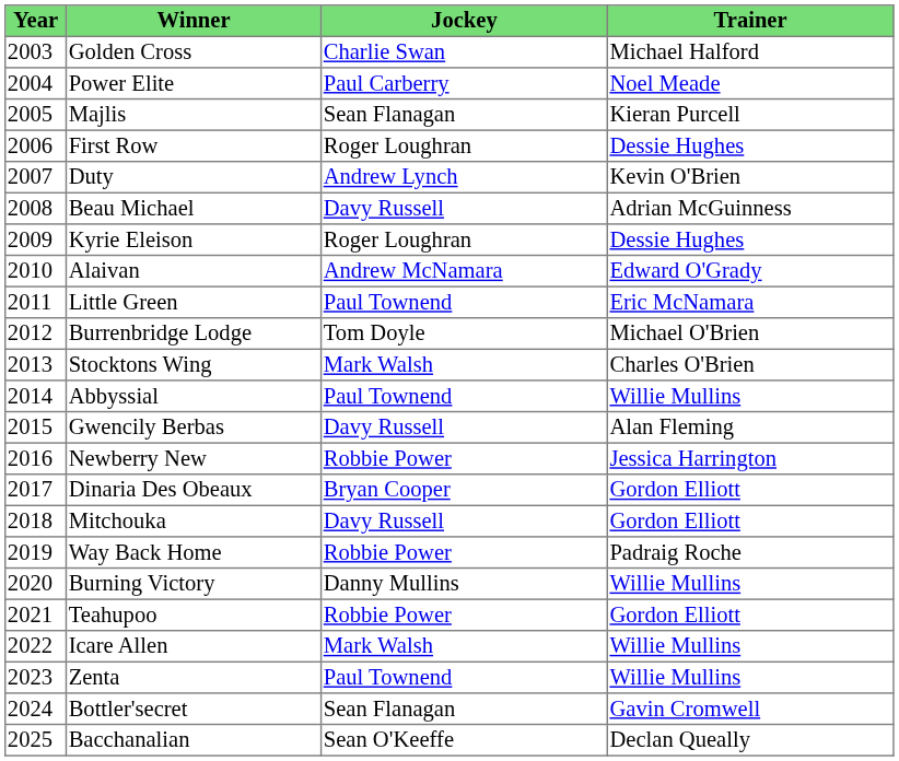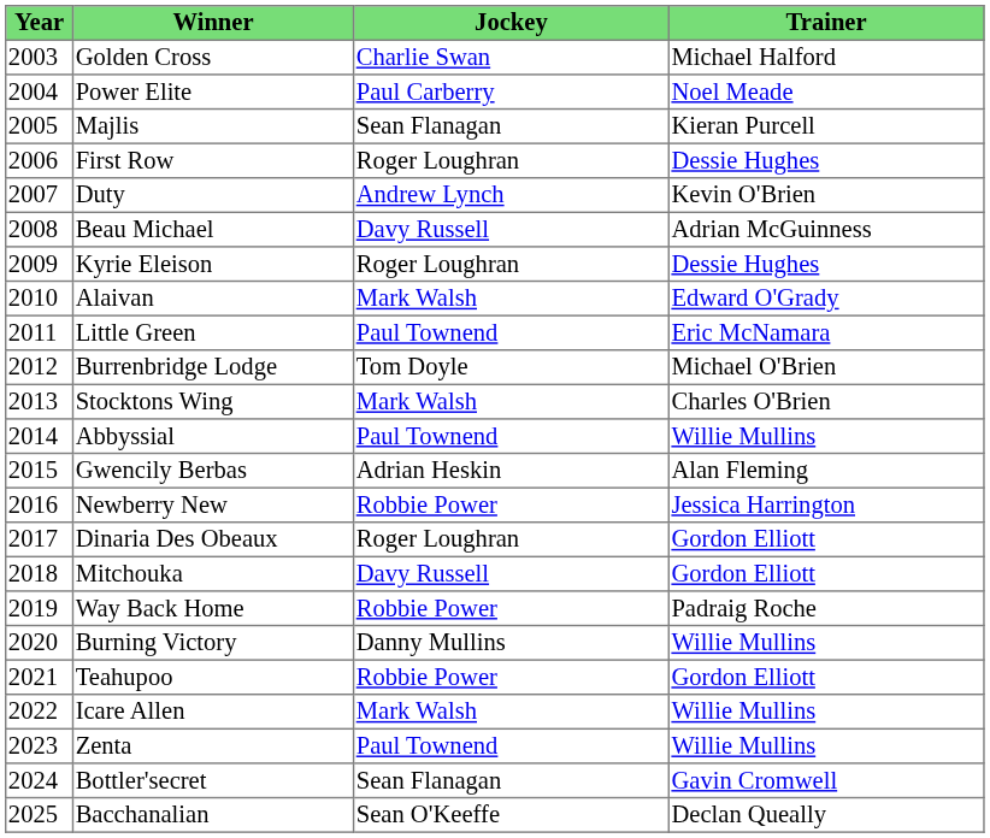 <table class = "sortable" | border="1" style="border-collapse: collapse; font-size:90%">
 <tr bgcolor="#77dd77" align="center">
 <th width="36px"><strong>Year</strong><br></th>
 <th width="160px"><strong>Winner</strong><br></th>
 <th width="180px"><strong>Jockey</strong><br></th>
 <th width="180px"><strong>Trainer</strong><br></th>
 </tr>
 <tr>
 <td>2003</td>
 <td>Golden Cross</td>
 <td><a href='#'>Charlie Swan</a></td>
 <td>Michael Halford</td>
 </tr>
 <tr>
 <td>2004</td>
 <td>Power Elite</td>
 <td><a href='#'>Paul Carberry</a></td>
 <td><a href='#'>Noel Meade</a></td>
 </tr>
 <tr>
 <td>2005</td>
 <td>Majlis</td>
 <td>Sean Flanagan</td>
 <td>Kieran Purcell</td>
 </tr>
 <tr>
 <td>2006</td>
 <td>First Row</td>
 <td>Roger Loughran</td>
 <td><a href='#'>Dessie Hughes</a></td>
 </tr>
 <tr>
 <td>2007</td>
 <td>Duty</td>
 <td><a href='#'> Andrew Lynch</a></td>
 <td>Kevin O'Brien</td>
 </tr>
 <tr>
 <td>2008</td>
 <td>Beau Michael</td>
 <td><a href='#'>Davy Russell</a></td>
 <td>Adrian McGuinness</td>
 </tr>
 <tr>
 <td>2009</td>
 <td>Kyrie Eleison</td>
 <td>Roger Loughran</td>
 <td><a href='#'>Dessie Hughes</a></td>
 </tr>
 <tr>
 <td>2010</td>
 <td>Alaivan</td>
-<td><a href='#'> Andrew McNamara</a></td>
+<td><a href='#'>Mark Walsh</a></td>
 <td><a href='#'>Edward O'Grady</a></td>
 </tr>
 <tr>
 <td>2011</td>
 <td>Little Green</td>
 <td><a href='#'>Paul Townend</a></td>
 <td><a href='#'>Eric McNamara</a></td>
 </tr>
 <tr>
 <td>2012</td>
 <td>Burrenbridge Lodge</td>
 <td>Tom Doyle</td>
 <td>Michael O'Brien</td>
 </tr>
 <tr>
 <td>2013</td>
 <td>Stocktons Wing</td>
 <td><a href='#'>Mark Walsh</a></td>
 <td>Charles O'Brien</td>
 </tr>
 <tr>
 <td>2014</td>
 <td>Abbyssial</td>
 <td><a href='#'>Paul Townend</a></td>
 <td><a href='#'>Willie Mullins</a></td>
 </tr>
 <tr>
 <td>2015</td>
 <td>Gwencily Berbas</td>
-<td><a href='#'>Davy Russell</a></td>
+<td>Adrian Heskin</td>
 <td>Alan Fleming</td>
 </tr>
 <tr>
 <td>2016</td>
 <td>Newberry New</td>
 <td><a href='#'>Robbie Power</a></td>
 <td><a href='#'>Jessica Harrington</a></td>
 </tr>
 <tr>
 <td>2017</td>
 <td>Dinaria Des Obeaux</td>
-<td><a href='#'>Bryan Cooper</a></td>
+<td>Roger Loughran</td>
 <td><a href='#'>Gordon Elliott</a></td>
 </tr>
 <tr>
 <td>2018</td>
 <td>Mitchouka</td>
 <td><a href='#'>Davy Russell</a></td>
 <td><a href='#'>Gordon Elliott</a></td>
 </tr>
 <tr>
 <td>2019</td>
 <td>Way Back Home</td>
 <td><a href='#'>Robbie Power</a></td>
 <td>Padraig Roche</td>
 </tr>
 <tr>
 <td>2020</td>
 <td>Burning Victory</td>
 <td>Danny Mullins</td>
 <td><a href='#'>Willie Mullins</a></td>
 </tr>
 <tr>
 <td>2021</td>
 <td>Teahupoo</td>
 <td><a href='#'>Robbie Power</a></td>
 <td><a href='#'>Gordon Elliott</a></td>
 </tr>
 <tr>
 <td>2022</td>
 <td>Icare Allen</td>
 <td><a href='#'>Mark Walsh</a></td>
 <td><a href='#'>Willie Mullins</a></td>
 </tr>
 <tr>
 <td>2023</td>
 <td>Zenta</td>
 <td><a href='#'>Paul Townend</a></td>
 <td><a href='#'>Willie Mullins</a></td>
 </tr>
 <tr>
 <td>2024</td>
 <td>Bottler'secret</td>
 <td>Sean Flanagan</td>
 <td><a href='#'>Gavin Cromwell</a></td>
 </tr>
 <tr>
 <td>2025</td>
 <td>Bacchanalian</td>
 <td>Sean O'Keeffe</td>
 <td>Declan Queally</td>
 </tr>
 </table>
